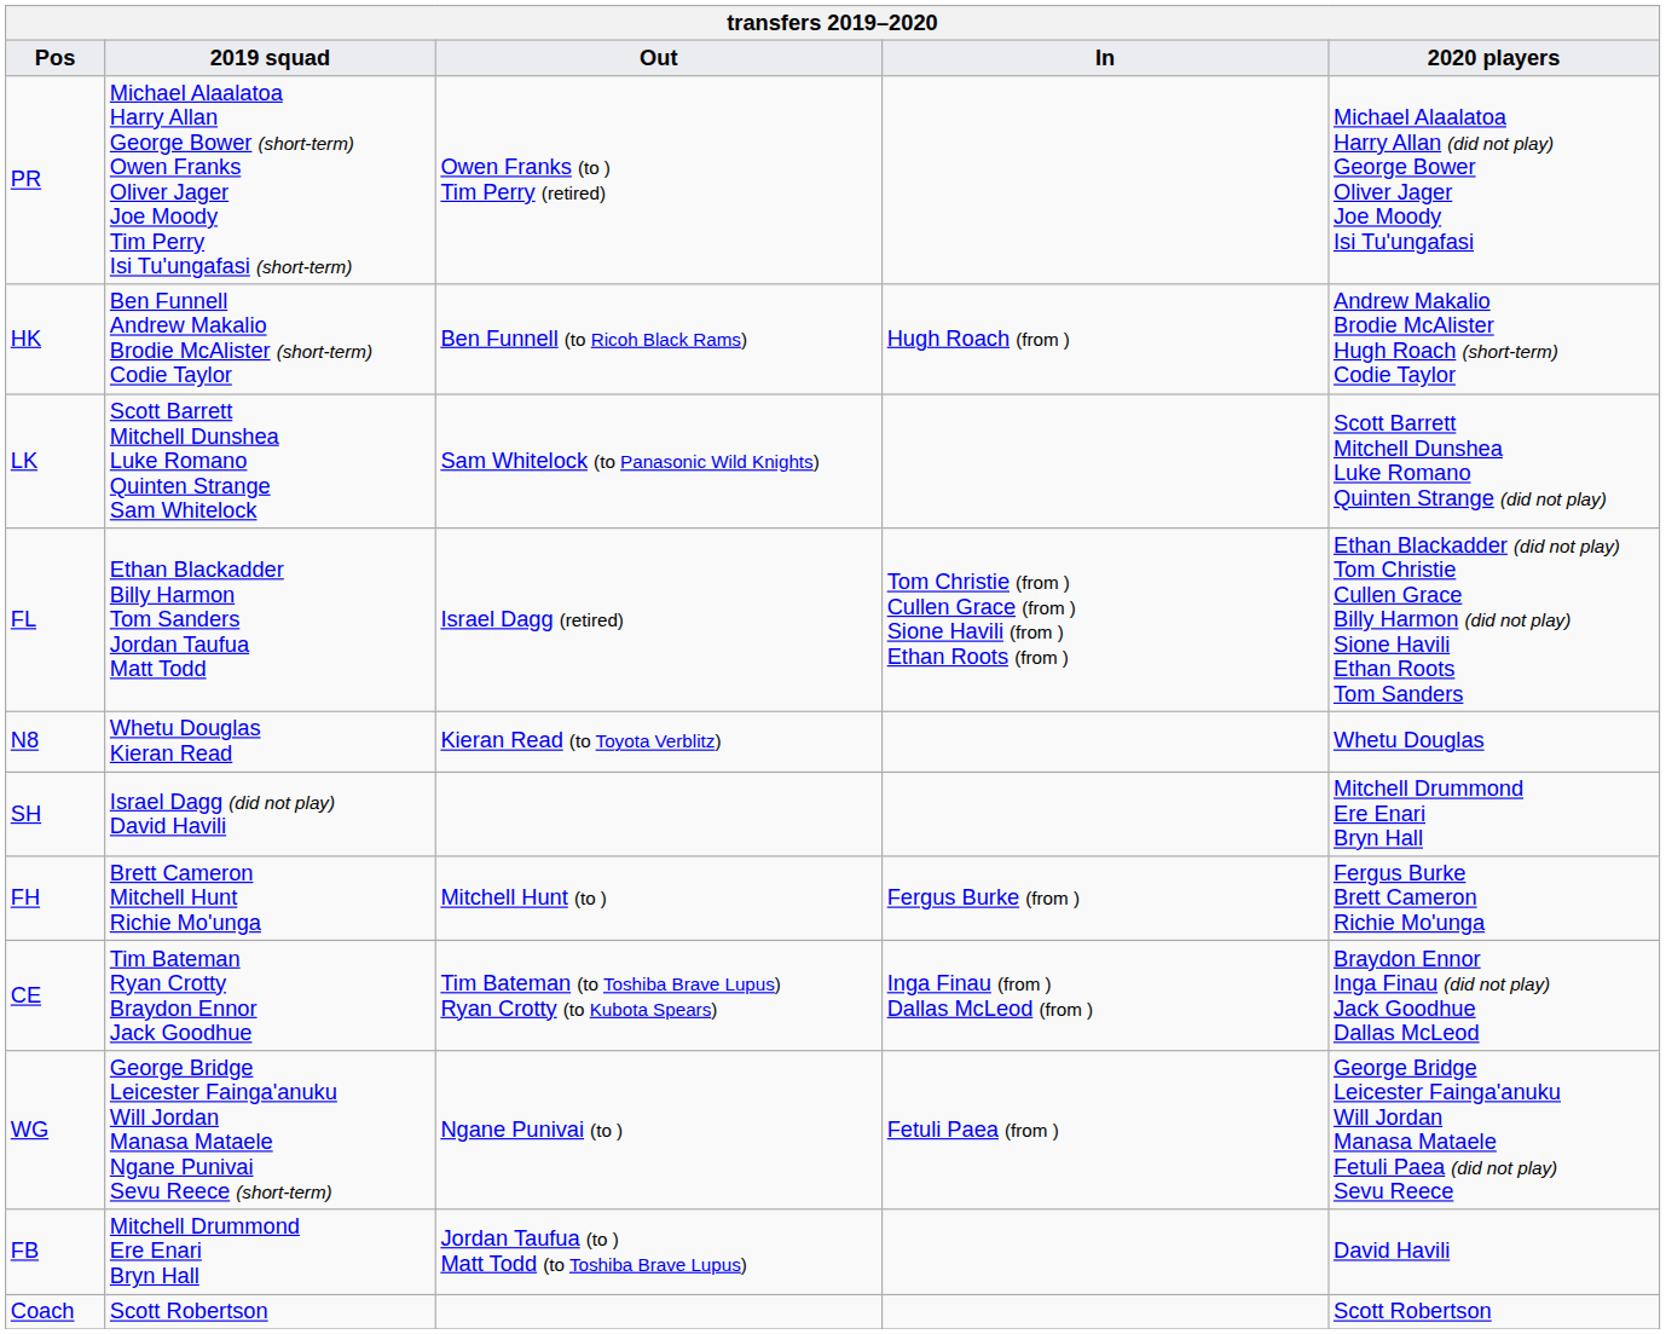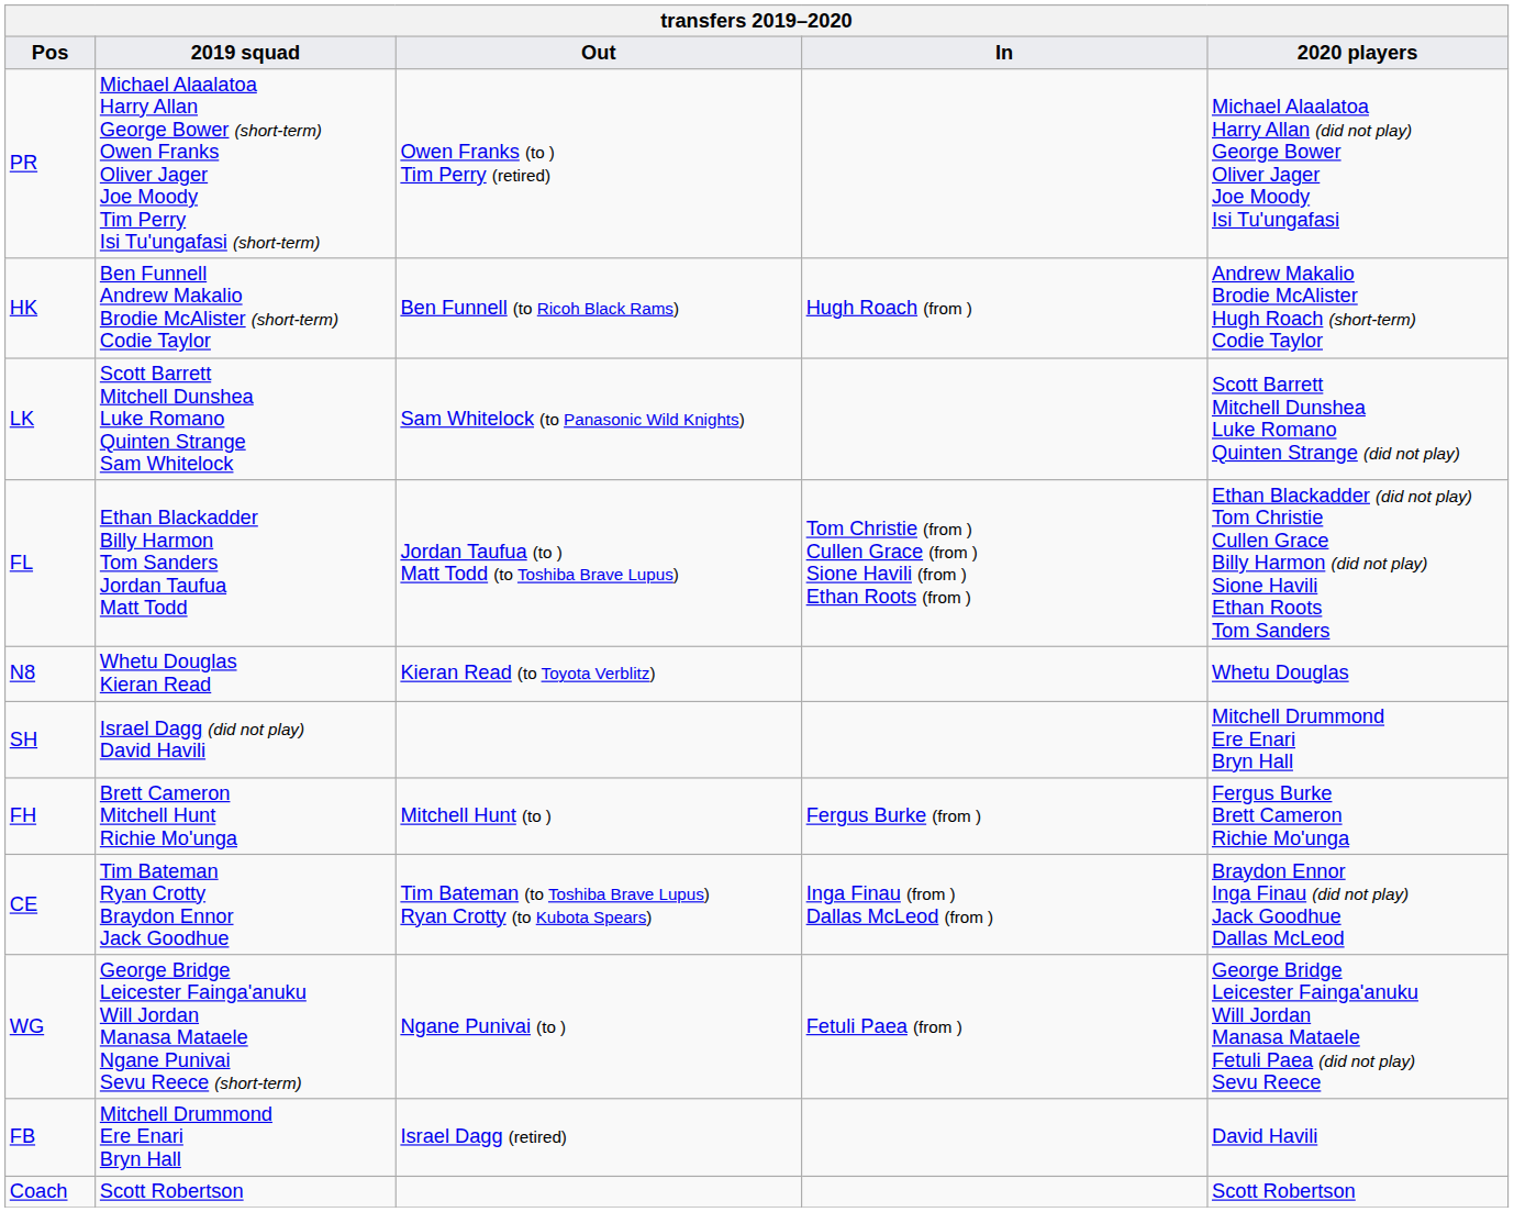 <table class="wikitable" style="text-align: left; width:95%">
 <tr>
 <th colspan="100%"> transfers 2019–2020</th>
 </tr>
 <tr>
 <th style="background:#ebecf0; width:6%;">Pos</th>
 <th style="background:#ebecf0; width:20%;">2019 squad</th>
 <th style="background:#ebecf0; width:27%;">Out</th>
 <th style="background:#ebecf0; width:27%;">In</th>
 <th style="background:#ebecf0; width:20%;">2020 players</th>
 </tr>
 <tr>
 <td><a href='#'>PR</a></td>
 <td> <a href='#'>Michael Alaalatoa</a> <br> <a href='#'>Harry Allan</a> <br> <a href='#'>George Bower</a> <small><em>(short-term)</em></small> <br> <a href='#'>Owen Franks</a> <br> <a href='#'>Oliver Jager</a> <br> <a href='#'>Joe Moody</a> <br> <a href='#'>Tim Perry</a> <br> <a href='#'>Isi Tu'ungafasi</a> <small><em>(short-term)</em></small></td>
 <td>  <a href='#'>Owen Franks</a> <small>(to )</small> <br>  <a href='#'>Tim Perry</a> <small>(retired)</small></td>
 <td></td>
 <td> <a href='#'>Michael Alaalatoa</a> <br> <a href='#'>Harry Allan</a> <small><em>(did not play)</em></small> <br> <a href='#'>George Bower</a> <br> <a href='#'>Oliver Jager</a> <br> <a href='#'>Joe Moody</a> <br> <a href='#'>Isi Tu'ungafasi</a></td>
 </tr>
 <tr>
 <td><a href='#'>HK</a></td>
 <td> <a href='#'>Ben Funnell</a> <br> <a href='#'>Andrew Makalio</a> <br> <a href='#'>Brodie McAlister</a> <small><em>(short-term)</em></small> <br> <a href='#'>Codie Taylor</a></td>
 <td>  <a href='#'>Ben Funnell</a> <small>(to  <a href='#'>Ricoh Black Rams</a>)</small></td>
 <td>  <a href='#'>Hugh Roach</a> <small>(from )</small></td>
 <td> <a href='#'>Andrew Makalio</a> <br> <a href='#'>Brodie McAlister</a> <br> <a href='#'>Hugh Roach</a> <small><em>(short-term)</em></small> <br> <a href='#'>Codie Taylor</a></td>
 </tr>
 <tr>
 <td><a href='#'>LK</a></td>
 <td> <a href='#'>Scott Barrett</a> <br> <a href='#'>Mitchell Dunshea</a> <br> <a href='#'>Luke Romano</a> <br> <a href='#'>Quinten Strange</a> <br> <a href='#'>Sam Whitelock</a></td>
 <td>  <a href='#'>Sam Whitelock</a> <small>(to  <a href='#'>Panasonic Wild Knights</a>)</small></td>
 <td></td>
 <td> <a href='#'>Scott Barrett</a> <br> <a href='#'>Mitchell Dunshea</a> <br> <a href='#'>Luke Romano</a> <br> <a href='#'>Quinten Strange</a> <small><em>(did not play)</em></small></td>
 </tr>
 <tr>
 <td><a href='#'>FL</a></td>
 <td> <a href='#'>Ethan Blackadder</a> <br> <a href='#'>Billy Harmon</a> <br> <a href='#'>Tom Sanders</a> <br> <a href='#'>Jordan Taufua</a> <br> <a href='#'>Matt Todd</a></td>
-<td>  <a href='#'>Israel Dagg</a> <small>(retired)</small></td>
+<td>  <a href='#'>Jordan Taufua</a> <small>(to )</small> <br>  <a href='#'>Matt Todd</a> <small>(to  <a href='#'>Toshiba Brave Lupus</a>)</small></td>
 <td>  <a href='#'>Tom Christie</a> <small>(from )</small> <br>  <a href='#'>Cullen Grace</a> <small>(from )</small> <br>  <a href='#'>Sione Havili</a> <small>(from )</small> <br>  <a href='#'>Ethan Roots</a> <small>(from )</small></td>
 <td> <a href='#'>Ethan Blackadder</a> <small><em>(did not play)</em></small> <br> <a href='#'>Tom Christie</a> <br> <a href='#'>Cullen Grace</a> <br> <a href='#'>Billy Harmon</a> <small><em>(did not play)</em></small> <br> <a href='#'>Sione Havili</a> <br> <a href='#'>Ethan Roots</a> <br> <a href='#'>Tom Sanders</a></td>
 </tr>
 <tr>
 <td><a href='#'>N8</a></td>
 <td> <a href='#'>Whetu Douglas</a> <br> <a href='#'>Kieran Read</a></td>
 <td>  <a href='#'>Kieran Read</a> <small>(to  <a href='#'>Toyota Verblitz</a>)</small></td>
 <td></td>
 <td> <a href='#'>Whetu Douglas</a></td>
 </tr>
 <tr>
 <td><a href='#'>SH</a></td>
 <td> <a href='#'>Israel Dagg</a> <small><em>(did not play)</em></small> <br> <a href='#'>David Havili</a></td>
 <td></td>
 <td></td>
 <td> <a href='#'>Mitchell Drummond</a> <br> <a href='#'>Ere Enari</a> <br> <a href='#'>Bryn Hall</a></td>
 </tr>
 <tr>
 <td><a href='#'>FH</a></td>
 <td> <a href='#'>Brett Cameron</a> <br> <a href='#'>Mitchell Hunt</a> <br> <a href='#'>Richie Mo'unga</a></td>
 <td>  <a href='#'>Mitchell Hunt</a> <small>(to )</small></td>
 <td>  <a href='#'>Fergus Burke</a> <small>(from )</small></td>
 <td> <a href='#'>Fergus Burke</a> <br> <a href='#'>Brett Cameron</a> <br> <a href='#'>Richie Mo'unga</a></td>
 </tr>
 <tr>
 <td><a href='#'>CE</a></td>
 <td> <a href='#'>Tim Bateman</a> <br> <a href='#'>Ryan Crotty</a> <br> <a href='#'>Braydon Ennor</a> <br> <a href='#'>Jack Goodhue</a></td>
 <td>  <a href='#'>Tim Bateman</a> <small>(to  <a href='#'>Toshiba Brave Lupus</a>)</small> <br>  <a href='#'>Ryan Crotty</a> <small>(to  <a href='#'>Kubota Spears</a>)</small></td>
 <td>  <a href='#'>Inga Finau</a> <small>(from )</small> <br>  <a href='#'>Dallas McLeod</a> <small>(from )</small></td>
 <td> <a href='#'>Braydon Ennor</a> <br> <a href='#'>Inga Finau</a> <small><em>(did not play)</em></small> <br> <a href='#'>Jack Goodhue</a> <br> <a href='#'>Dallas McLeod</a></td>
 </tr>
 <tr>
 <td><a href='#'>WG</a></td>
 <td> <a href='#'>George Bridge</a> <br> <a href='#'>Leicester Fainga'anuku</a> <br> <a href='#'>Will Jordan</a> <br> <a href='#'>Manasa Mataele</a> <br> <a href='#'>Ngane Punivai</a> <br> <a href='#'>Sevu Reece</a> <small><em>(short-term)</em></small></td>
 <td>  <a href='#'>Ngane Punivai</a> <small>(to )</small></td>
 <td>  <a href='#'>Fetuli Paea</a> <small>(from )</small></td>
 <td> <a href='#'>George Bridge</a> <br> <a href='#'>Leicester Fainga'anuku</a> <br> <a href='#'>Will Jordan</a> <br> <a href='#'>Manasa Mataele</a> <br> <a href='#'>Fetuli Paea</a> <small><em>(did not play)</em></small> <br> <a href='#'>Sevu Reece</a></td>
 </tr>
 <tr>
 <td><a href='#'>FB</a></td>
 <td> <a href='#'>Mitchell Drummond</a> <br> <a href='#'>Ere Enari</a> <br> <a href='#'>Bryn Hall</a></td>
-<td>  <a href='#'>Jordan Taufua</a> <small>(to )</small> <br>  <a href='#'>Matt Todd</a> <small>(to  <a href='#'>Toshiba Brave Lupus</a>)</small></td>
+<td>  <a href='#'>Israel Dagg</a> <small>(retired)</small></td>
 <td></td>
 <td> <a href='#'>David Havili</a></td>
 </tr>
 <tr>
 <td><a href='#'>Coach</a></td>
 <td> <a href='#'>Scott Robertson</a></td>
 <td></td>
 <td></td>
 <td> <a href='#'>Scott Robertson</a></td>
 </tr>
 </table>
